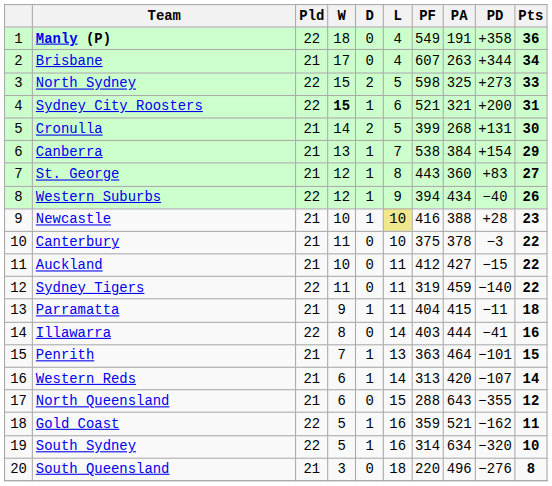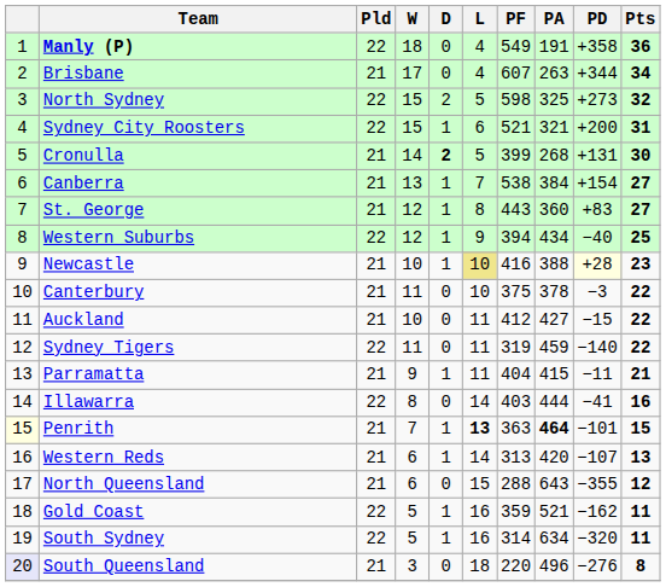 <table class="wikitable" style="text-align:center;">
 <tr>
 <th width=20 abbr="Position×"></th>
 <th width=240>Team</th>
 <th width=20 abbr="Played">Pld</th>
 <th width=20 abbr="Won">W</th>
 <th width=20 abbr="Drawn">D</th>
 <th width=20 abbr="Lost">L</th>
 <th width=20 abbr="Points for">PF</th>
 <th width=20 abbr="Points against">PA</th>
 <th width=20 abbr="Points difference">PD</th>
 <th width=20 abbr="Points">Pts</th>
 </tr>
 <tr style="background: #ccffcc;">
 <td>1</td>
 <td style="text-align:left;"> <strong><a href='#'>Manly</a></strong> <strong>(P)</strong></td>
 <td>22</td>
 <td>18</td>
 <td>0</td>
 <td>4</td>
 <td>549</td>
 <td>191</td>
 <td>+358</td>
 <td><strong>36</strong></td>
 </tr>
 <tr style="background: #ccffcc;">
 <td>2</td>
 <td style="text-align:left;"> <a href='#'>Brisbane</a></td>
 <td>21</td>
 <td>17</td>
 <td>0</td>
 <td>4</td>
 <td>607</td>
 <td>263</td>
 <td>+344</td>
 <td><strong>34</strong></td>
 </tr>
 <tr style="background: #ccffcc;">
 <td>3</td>
 <td style="text-align:left;"> <a href='#'>North Sydney</a></td>
 <td>22</td>
 <td>15</td>
 <td>2</td>
 <td>5</td>
 <td>598</td>
 <td>325</td>
 <td>+273</td>
-<td><strong>33</strong></td>
+<td><strong>32</strong></td>
 </tr>
 <tr style="background: #ccffcc;">
 <td>4</td>
 <td style="text-align:left;"> <a href='#'>Sydney City Roosters</a></td>
 <td>22</td>
-<td><strong>15</strong></td>
+<td>15</td>
 <td>1</td>
 <td>6</td>
 <td>521</td>
 <td>321</td>
 <td>+200</td>
 <td><strong>31</strong></td>
 </tr>
 <tr style="background: #ccffcc;">
 <td>5</td>
 <td style="text-align:left;"> <a href='#'>Cronulla</a></td>
 <td>21</td>
 <td>14</td>
-<td>2</td>
+<td><strong>2</strong></td>
 <td>5</td>
 <td>399</td>
 <td>268</td>
 <td>+131</td>
 <td><strong>30</strong></td>
 </tr>
 <tr style="background: #ccffcc;">
 <td>6</td>
 <td style="text-align:left;"> <a href='#'>Canberra</a></td>
 <td>21</td>
 <td>13</td>
 <td>1</td>
 <td>7</td>
 <td>538</td>
 <td>384</td>
 <td>+154</td>
-<td><strong>29</strong></td>
+<td><strong>27</strong></td>
 </tr>
 <tr style="background: #ccffcc;">
 <td>7</td>
 <td style="text-align:left;"> <a href='#'>St. George</a></td>
 <td>21</td>
 <td>12</td>
 <td>1</td>
 <td>8</td>
 <td>443</td>
 <td>360</td>
 <td>+83</td>
 <td><strong>27</strong></td>
 </tr>
 <tr style="background: #ccffcc;">
 <td>8</td>
 <td style="text-align:left;"> <a href='#'>Western Suburbs</a></td>
 <td>22</td>
 <td>12</td>
 <td>1</td>
 <td>9</td>
 <td>394</td>
 <td>434</td>
 <td>−40</td>
-<td><strong>26</strong></td>
+<td><strong>25</strong></td>
 </tr>
 <tr>
 <td>9</td>
 <td style="text-align:left;"> <a href='#'>Newcastle</a></td>
 <td>21</td>
 <td>10</td>
 <td>1</td>
 <td style="background: khaki;">10</td>
 <td>416</td>
 <td>388</td>
-<td>+28</td>
+<td style="background: lightyellow;">+28</td>
 <td><strong>23</strong></td>
 </tr>
 <tr>
 <td>10</td>
 <td style="text-align:left;"> <a href='#'>Canterbury</a></td>
 <td>21</td>
 <td>11</td>
 <td>0</td>
 <td>10</td>
 <td>375</td>
 <td>378</td>
 <td>−3</td>
 <td><strong>22</strong></td>
 </tr>
 <tr>
 <td>11</td>
 <td style="text-align:left;"> <a href='#'>Auckland</a></td>
 <td>21</td>
 <td>10</td>
 <td>0</td>
 <td>11</td>
 <td>412</td>
 <td>427</td>
 <td>−15</td>
 <td><strong>22</strong></td>
 </tr>
 <tr>
 <td>12</td>
 <td style="text-align:left;"> <a href='#'>Sydney Tigers</a></td>
 <td>22</td>
 <td>11</td>
 <td>0</td>
 <td>11</td>
 <td>319</td>
 <td>459</td>
 <td>−140</td>
 <td><strong>22</strong></td>
 </tr>
 <tr>
 <td>13</td>
 <td style="text-align:left;"> <a href='#'>Parramatta</a></td>
 <td>21</td>
 <td>9</td>
 <td>1</td>
 <td>11</td>
 <td>404</td>
 <td>415</td>
 <td>−11</td>
-<td><strong>18</strong></td>
+<td><strong>21</strong></td>
 </tr>
 <tr>
 <td>14</td>
 <td style="text-align:left;"> <a href='#'>Illawarra</a></td>
 <td>22</td>
 <td>8</td>
 <td>0</td>
 <td>14</td>
 <td>403</td>
 <td>444</td>
 <td>−41</td>
 <td><strong>16</strong></td>
 </tr>
 <tr>
-<td>15</td>
+<td style="background: lightyellow;">15</td>
 <td style="text-align:left;"> <a href='#'>Penrith</a></td>
 <td>21</td>
 <td>7</td>
 <td>1</td>
-<td>13</td>
+<td><strong>13</strong></td>
 <td>363</td>
-<td>464</td>
+<td><strong>464</strong></td>
 <td>−101</td>
 <td><strong>15</strong></td>
 </tr>
 <tr>
 <td>16</td>
 <td style="text-align:left;"> <a href='#'>Western Reds</a></td>
 <td>21</td>
 <td>6</td>
 <td>1</td>
 <td>14</td>
 <td>313</td>
 <td>420</td>
 <td>−107</td>
-<td><strong>14</strong></td>
+<td><strong>13</strong></td>
 </tr>
 <tr>
 <td>17</td>
 <td style="text-align:left;"> <a href='#'>North Queensland</a></td>
 <td>21</td>
 <td>6</td>
 <td>0</td>
 <td>15</td>
 <td>288</td>
 <td>643</td>
 <td>−355</td>
 <td><strong>12</strong></td>
 </tr>
 <tr>
 <td>18</td>
 <td style="text-align:left;"> <a href='#'>Gold Coast</a></td>
 <td>22</td>
 <td>5</td>
 <td>1</td>
 <td>16</td>
 <td>359</td>
 <td>521</td>
 <td>−162</td>
 <td><strong>11</strong></td>
 </tr>
 <tr>
 <td>19</td>
 <td style="text-align:left;"> <a href='#'>South Sydney</a></td>
 <td>22</td>
 <td>5</td>
 <td>1</td>
 <td>16</td>
 <td>314</td>
 <td>634</td>
 <td>−320</td>
-<td><strong>10</strong></td>
+<td><strong>11</strong></td>
 </tr>
 <tr>
-<td>20</td>
+<td style="background: lavender;">20</td>
 <td style="text-align:left;"> <a href='#'>South Queensland</a></td>
 <td>21</td>
 <td>3</td>
 <td>0</td>
 <td>18</td>
 <td>220</td>
 <td>496</td>
 <td>−276</td>
 <td><strong>8</strong></td>
 </tr>
 <tr>
 </tr>
 </table>
